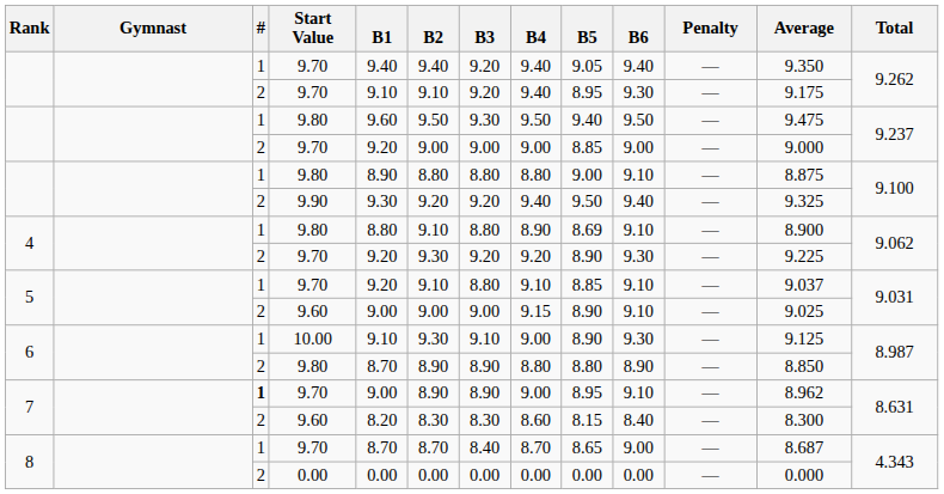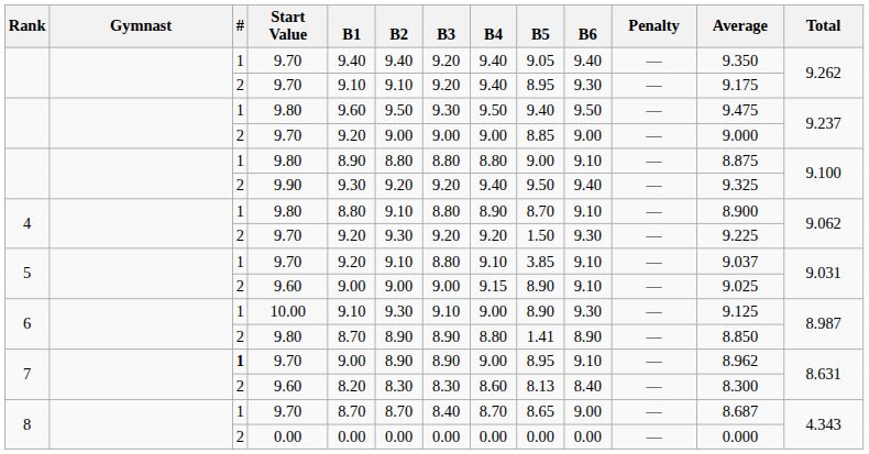 <table class="wikitable" style="text-align:center">
 <tr>
 <th>Rank</th>
 <th width=250>Gymnast</th>
 <th>#</th>
 <th style="width:6em">Start<br>Value</th>
 <th style="vertical-align:bottom; width:3em">B1</th>
 <th style="vertical-align:bottom; width:3em">B2</th>
 <th style="vertical-align:bottom; width:3em">B3</th>
 <th style="vertical-align:bottom; width:3em">B4</th>
 <th style="vertical-align:bottom; width:3em">B5</th>
 <th style="vertical-align:bottom; width:3em">B6</th>
 <th style="width:6em">Penalty</th>
 <th style="width:6em">Average</th>
 <th style="width:6em">Total</th>
 </tr>
 <tr>
 <td rowspan=2></td>
 <td rowspan=2 align=left></td>
 <td>1</td>
 <td>9.70</td>
 <td>9.40</td>
 <td>9.40</td>
 <td>9.20</td>
 <td>9.40</td>
 <td>9.05</td>
 <td>9.40</td>
 <td>—</td>
 <td>9.350</td>
 <td rowspan=2>9.262</td>
 </tr>
 <tr>
 <td>2</td>
 <td>9.70</td>
 <td>9.10</td>
 <td>9.10</td>
 <td>9.20</td>
 <td>9.40</td>
 <td>8.95</td>
 <td>9.30</td>
 <td>—</td>
 <td>9.175</td>
 </tr>
 <tr>
 <td rowspan=2></td>
 <td rowspan=2 align=left></td>
 <td>1</td>
 <td>9.80</td>
 <td>9.60</td>
 <td>9.50</td>
 <td>9.30</td>
 <td>9.50</td>
 <td>9.40</td>
 <td>9.50</td>
 <td>—</td>
 <td>9.475</td>
 <td rowspan=2>9.237</td>
 </tr>
 <tr>
 <td>2</td>
 <td>9.70</td>
 <td>9.20</td>
 <td>9.00</td>
 <td>9.00</td>
 <td>9.00</td>
 <td>8.85</td>
 <td>9.00</td>
 <td>—</td>
 <td>9.000</td>
 </tr>
 <tr>
 <td rowspan=2></td>
 <td rowspan=2 align=left></td>
 <td>1</td>
 <td>9.80</td>
 <td>8.90</td>
 <td>8.80</td>
 <td>8.80</td>
 <td>8.80</td>
 <td>9.00</td>
 <td>9.10</td>
 <td>—</td>
 <td>8.875</td>
 <td rowspan=2>9.100</td>
 </tr>
 <tr>
 <td>2</td>
 <td>9.90</td>
 <td>9.30</td>
 <td>9.20</td>
 <td>9.20</td>
 <td>9.40</td>
 <td>9.50</td>
 <td>9.40</td>
 <td>—</td>
 <td>9.325</td>
 </tr>
 <tr>
 <td rowspan=2>4</td>
 <td rowspan=2 align=left></td>
 <td>1</td>
 <td>9.80</td>
 <td>8.80</td>
 <td>9.10</td>
 <td>8.80</td>
 <td>8.90</td>
-<td>8.69</td>
+<td>8.70</td>
 <td>9.10</td>
 <td>—</td>
 <td>8.900</td>
 <td rowspan=2>9.062</td>
 </tr>
 <tr>
 <td>2</td>
 <td>9.70</td>
 <td>9.20</td>
 <td>9.30</td>
 <td>9.20</td>
 <td>9.20</td>
-<td>8.90</td>
+<td>1.50</td>
 <td>9.30</td>
 <td>—</td>
 <td>9.225</td>
 </tr>
 <tr>
 <td rowspan=2>5</td>
 <td rowspan=2 align=left></td>
 <td>1</td>
 <td>9.70</td>
 <td>9.20</td>
 <td>9.10</td>
 <td>8.80</td>
 <td>9.10</td>
-<td>8.85</td>
+<td>3.85</td>
 <td>9.10</td>
 <td>—</td>
 <td>9.037</td>
 <td rowspan=2>9.031</td>
 </tr>
 <tr>
 <td>2</td>
 <td>9.60</td>
 <td>9.00</td>
 <td>9.00</td>
 <td>9.00</td>
 <td>9.15</td>
 <td>8.90</td>
 <td>9.10</td>
 <td>—</td>
 <td>9.025</td>
 </tr>
 <tr>
 <td rowspan=2>6</td>
 <td rowspan=2 align=left></td>
 <td>1</td>
 <td>10.00</td>
 <td>9.10</td>
 <td>9.30</td>
 <td>9.10</td>
 <td>9.00</td>
 <td>8.90</td>
 <td>9.30</td>
 <td>—</td>
 <td>9.125</td>
 <td rowspan=2>8.987</td>
 </tr>
 <tr>
 <td>2</td>
 <td>9.80</td>
 <td>8.70</td>
 <td>8.90</td>
 <td>8.90</td>
 <td>8.80</td>
-<td>8.80</td>
+<td>1.41</td>
 <td>8.90</td>
 <td>—</td>
 <td>8.850</td>
 </tr>
 <tr>
 <td rowspan=2>7</td>
 <td rowspan=2 align=left></td>
 <td><strong>1</strong></td>
 <td>9.70</td>
 <td>9.00</td>
 <td>8.90</td>
 <td>8.90</td>
 <td>9.00</td>
 <td>8.95</td>
 <td>9.10</td>
 <td>—</td>
 <td>8.962</td>
 <td rowspan=2>8.631</td>
 </tr>
 <tr>
 <td>2</td>
 <td>9.60</td>
 <td>8.20</td>
 <td>8.30</td>
 <td>8.30</td>
 <td>8.60</td>
-<td>8.15</td>
+<td>8.13</td>
 <td>8.40</td>
 <td>—</td>
 <td>8.300</td>
 </tr>
 <tr>
 <td rowspan=2>8</td>
 <td rowspan=2 align=left></td>
 <td>1</td>
 <td>9.70</td>
 <td>8.70</td>
 <td>8.70</td>
 <td>8.40</td>
 <td>8.70</td>
 <td>8.65</td>
 <td>9.00</td>
 <td>—</td>
 <td>8.687</td>
 <td rowspan=2>4.343</td>
 </tr>
 <tr>
 <td>2</td>
 <td>0.00</td>
 <td>0.00</td>
 <td>0.00</td>
 <td>0.00</td>
 <td>0.00</td>
 <td>0.00</td>
 <td>0.00</td>
 <td>—</td>
 <td>0.000</td>
 </tr>
 </table>
